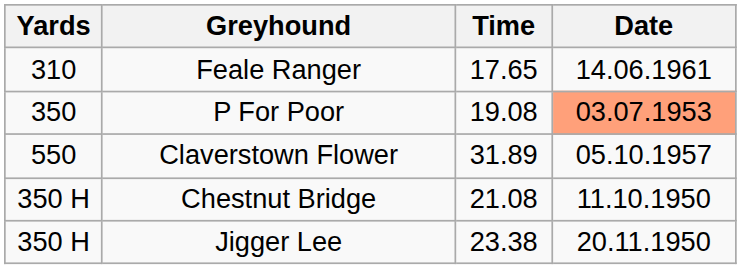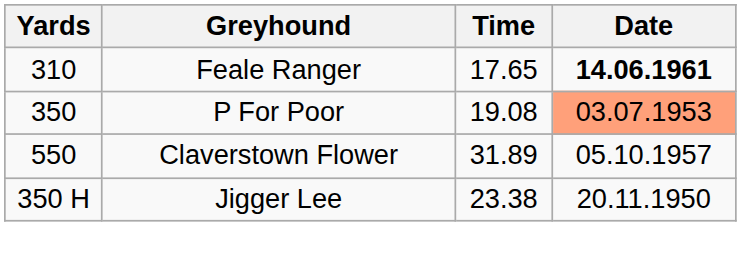 <table class="wikitable" style="font-size: 100%">
 <tr>
 <th width=50>Yards</th>
 <th width=200>Greyhound</th>
 <th width=50>Time</th>
 <th width=100>Date</th>
 </tr>
 <tr align=center>
 <td>310</td>
 <td>Feale Ranger</td>
 <td>17.65</td>
-<td>14.06.1961</td>
+<td><strong>14.06.1961</strong></td>
 </tr>
 <tr align=center>
 <td>350</td>
 <td>P For Poor</td>
 <td>19.08</td>
 <td style="background: lightsalmon;">03.07.1953</td>
 </tr>
 <tr align=center>
 <td>550</td>
 <td>Claverstown Flower</td>
 <td>31.89</td>
 <td>05.10.1957</td>
 </tr>
 <tr align=center>
 <td>350 H</td>
-<td>Chestnut Bridge</td>
-<td>21.08</td>
-<td>11.10.1950</td>
-</tr>
-<tr align=center>
-<td>350 H</td>
 <td>Jigger Lee</td>
 <td>23.38</td>
 <td>20.11.1950</td>
 </tr>
 </table>
